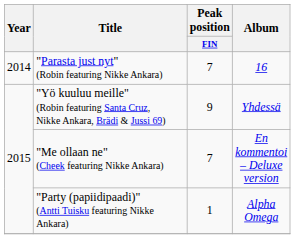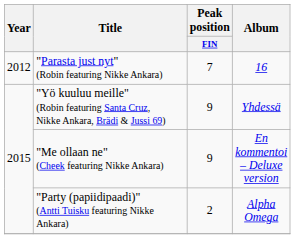 <table class="wikitable">
 <tr>
 <th align="center" rowspan="2" width="10">Year</th>
 <th align="center" rowspan="2" width="200">Title</th>
 <th align="center" colspan="1" width="20">Peak position</th>
 <th align="center" rowspan="2" width="70">Album</th>
 </tr>
 <tr>
 <th scope="col" style="width:3em;font-size:75%;"><a href='#'>FIN</a><br></th>
 </tr>
 <tr>
-<td style="text-align:center;" rowspan=1>2014</td>
+<td style="text-align:center;" rowspan=1>2012</td>
 <td>"<a href='#'>Parasta just nyt</a>" <br><small>(Robin featuring Nikke Ankara)</small></td>
 <td style="text-align:center;">7</td>
 <td style="text-align:center;"><em><a href='#'>16</a></em></td>
 </tr>
 <tr>
 <td style="text-align:center;" rowspan=3>2015</td>
 <td>"Yö kuuluu meille" <br><small>(Robin featuring <a href='#'>Santa Cruz</a>,<br>Nikke Ankara, <a href='#'>Brädi</a> & <a href='#'>Jussi 69</a>)</small></td>
 <td style="text-align:center;">9</td>
 <td style="text-align:center;"><em><a href='#'>Yhdessä</a></em></td>
 </tr>
 <tr>
 <td>"Me ollaan ne" <br><small>(<a href='#'>Cheek</a> featuring Nikke Ankara)</small></td>
-<td style="text-align:center;">7</td>
+<td style="text-align:center;">9</td>
 <td style="text-align:center;"><em><a href='#'>En kommentoi – Deluxe version</a></em></td>
 </tr>
 <tr>
 <td>"Party (papiidipaadi)" <br><small>(<a href='#'>Antti Tuisku</a> featuring Nikke Ankara)</small></td>
-<td style="text-align:center;">1</td>
+<td style="text-align:center;">2</td>
 <td style="text-align:center;"><em><a href='#'>Alpha Omega</a></em></td>
 </tr>
 <tr>
 </tr>
 </table>
